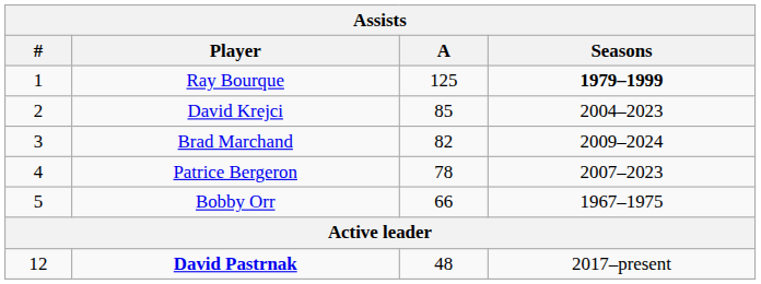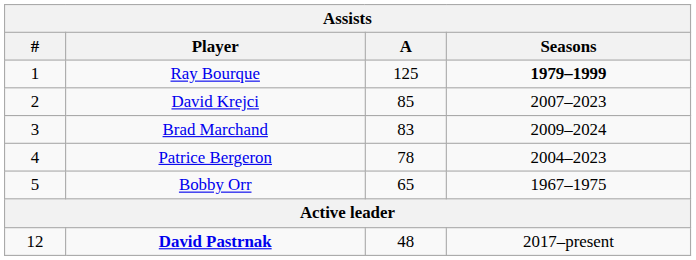 <table class="wikitable" style="text-align: center; font-size: 95%" width="70%">
 <tr>
 <th colspan="4">Assists</th>
 </tr>
 <tr>
 <th>#</th>
 <th>Player</th>
 <th>A</th>
 <th>Seasons</th>
 </tr>
 <tr>
 <td>1</td>
 <td><a href='#'>Ray Bourque</a></td>
 <td>125</td>
 <td><strong>1979–1999</strong></td>
 </tr>
 <tr>
 <td>2</td>
 <td><a href='#'>David Krejci</a></td>
 <td>85</td>
-<td>2004–2023</td>
+<td>2007–2023</td>
 </tr>
 <tr>
 <td>3</td>
 <td><a href='#'>Brad Marchand</a></td>
-<td>82</td>
+<td>83</td>
 <td>2009–2024</td>
 </tr>
 <tr>
 <td>4</td>
 <td><a href='#'>Patrice Bergeron</a></td>
 <td>78</td>
-<td>2007–2023</td>
+<td>2004–2023</td>
 </tr>
 <tr>
 <td>5</td>
 <td><a href='#'>Bobby Orr</a></td>
-<td>66</td>
+<td>65</td>
 <td>1967–1975</td>
 </tr>
 <tr>
 <th colspan="4">Active leader</th>
 </tr>
 <tr>
 <td>12</td>
 <td><strong><a href='#'>David Pastrnak</a></strong></td>
 <td>48</td>
 <td>2017–present</td>
 </tr>
 </table>
